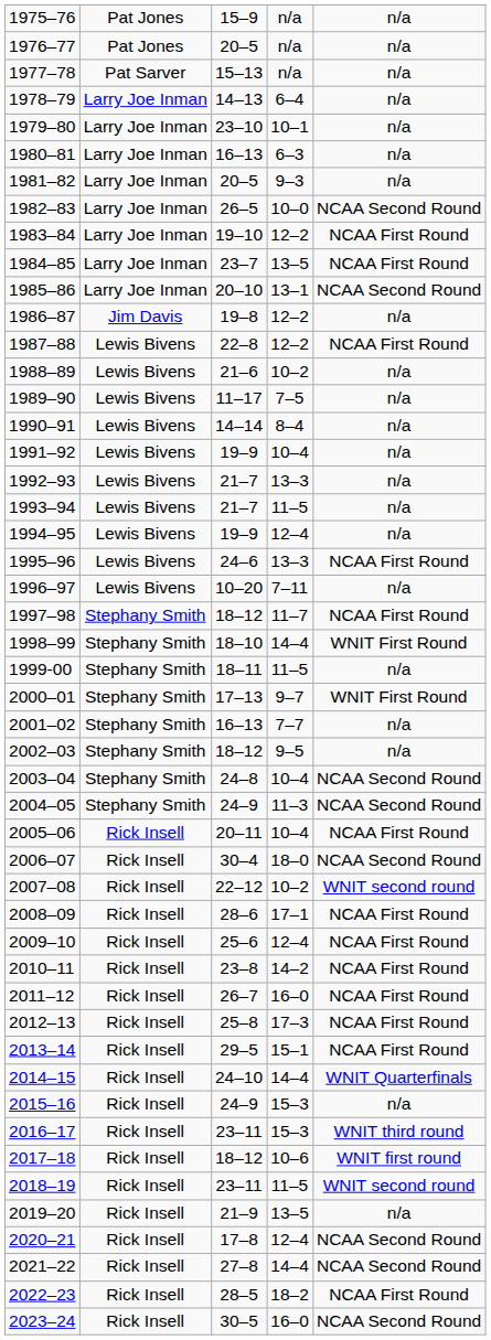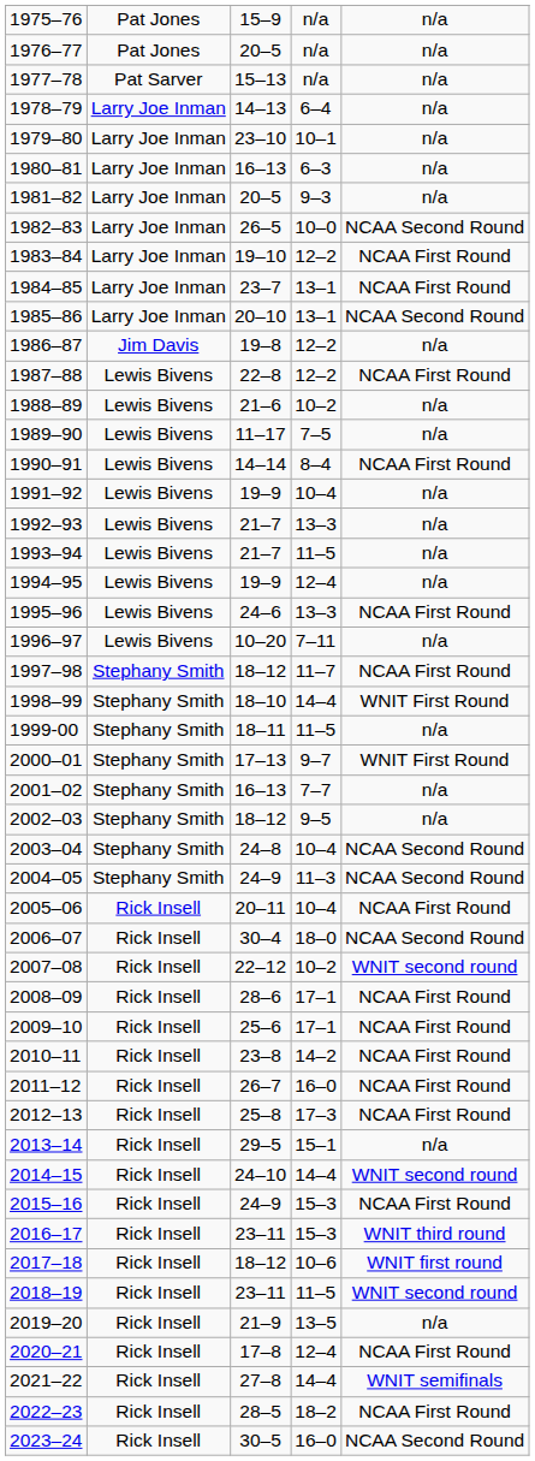 <table class="wikitable" style="text-align:center">
 <tr>
 </tr>
 <tr>
 <td style="text-align:left">1975–76</td>
 <td>Pat Jones</td>
 <td>15–9</td>
 <td>n/a</td>
 <td>n/a</td>
 </tr>
 <tr>
 <td style="text-align:left">1976–77</td>
 <td>Pat Jones</td>
 <td>20–5</td>
 <td>n/a</td>
 <td>n/a</td>
 </tr>
 <tr>
 <td style="text-align:left">1977–78</td>
 <td>Pat Sarver</td>
 <td>15–13</td>
 <td>n/a</td>
 <td>n/a</td>
 </tr>
 <tr>
 <td style="text-align:left">1978–79</td>
 <td><a href='#'>Larry Joe Inman</a></td>
 <td>14–13</td>
 <td>6–4</td>
 <td>n/a</td>
 </tr>
 <tr>
 <td style="text-align:left">1979–80</td>
 <td>Larry Joe Inman</td>
 <td>23–10</td>
 <td>10–1</td>
 <td>n/a</td>
 </tr>
 <tr>
 <td style="text-align:left">1980–81</td>
 <td>Larry Joe Inman</td>
 <td>16–13</td>
 <td>6–3</td>
 <td>n/a</td>
 </tr>
 <tr>
 <td style="text-align:left">1981–82</td>
 <td>Larry Joe Inman</td>
 <td>20–5</td>
 <td>9–3</td>
 <td>n/a</td>
 </tr>
 <tr>
 <td style="text-align:left">1982–83</td>
 <td>Larry Joe Inman</td>
 <td>26–5</td>
 <td>10–0</td>
 <td>NCAA Second Round</td>
 </tr>
 <tr>
 <td style="text-align:left">1983–84</td>
 <td>Larry Joe Inman</td>
 <td>19–10</td>
 <td>12–2</td>
 <td>NCAA First Round</td>
 </tr>
 <tr>
 <td style="text-align:left">1984–85</td>
 <td>Larry Joe Inman</td>
 <td>23–7</td>
-<td>13–5</td>
+<td>13–1</td>
 <td>NCAA First Round</td>
 </tr>
 <tr>
 <td style="text-align:left">1985–86</td>
 <td>Larry Joe Inman</td>
 <td>20–10</td>
 <td>13–1</td>
 <td>NCAA Second Round</td>
 </tr>
 <tr>
 <td style="text-align:left">1986–87</td>
 <td><a href='#'>Jim Davis</a></td>
 <td>19–8</td>
 <td>12–2</td>
 <td>n/a</td>
 </tr>
 <tr>
 <td style="text-align:left">1987–88</td>
 <td>Lewis Bivens</td>
 <td>22–8</td>
 <td>12–2</td>
 <td>NCAA First Round</td>
 </tr>
 <tr>
 <td style="text-align:left">1988–89</td>
 <td>Lewis Bivens</td>
 <td>21–6</td>
 <td>10–2</td>
 <td>n/a</td>
 </tr>
 <tr>
 <td style="text-align:left">1989–90</td>
 <td>Lewis Bivens</td>
 <td>11–17</td>
 <td>7–5</td>
 <td>n/a</td>
 </tr>
 <tr>
 <td style="text-align:left">1990–91</td>
 <td>Lewis Bivens</td>
 <td>14–14</td>
 <td>8–4</td>
-<td>n/a</td>
+<td>NCAA First Round</td>
 </tr>
 <tr>
 <td style="text-align:left">1991–92</td>
 <td>Lewis Bivens</td>
 <td>19–9</td>
 <td>10–4</td>
 <td>n/a</td>
 </tr>
 <tr>
 <td style="text-align:left">1992–93</td>
 <td>Lewis Bivens</td>
 <td>21–7</td>
 <td>13–3</td>
 <td>n/a</td>
 </tr>
 <tr>
 <td style="text-align:left">1993–94</td>
 <td>Lewis Bivens</td>
 <td>21–7</td>
 <td>11–5</td>
 <td>n/a</td>
 </tr>
 <tr>
 <td style="text-align:left">1994–95</td>
 <td>Lewis Bivens</td>
 <td>19–9</td>
 <td>12–4</td>
 <td>n/a</td>
 </tr>
 <tr>
 <td style="text-align:left">1995–96</td>
 <td>Lewis Bivens</td>
 <td>24–6</td>
 <td>13–3</td>
 <td>NCAA First Round</td>
 </tr>
 <tr>
 <td style="text-align:left">1996–97</td>
 <td>Lewis Bivens</td>
 <td>10–20</td>
 <td>7–11</td>
 <td>n/a</td>
 </tr>
 <tr>
 <td style="text-align:left">1997–98</td>
 <td><a href='#'>Stephany Smith</a></td>
 <td>18–12</td>
 <td>11–7</td>
 <td>NCAA First Round</td>
 </tr>
 <tr>
 <td style="text-align:left">1998–99</td>
 <td>Stephany Smith</td>
 <td>18–10</td>
 <td>14–4</td>
 <td>WNIT First Round</td>
 </tr>
 <tr>
 <td style="text-align:left">1999-00</td>
 <td>Stephany Smith</td>
 <td>18–11</td>
 <td>11–5</td>
 <td>n/a</td>
 </tr>
 <tr>
 <td style="text-align:left">2000–01</td>
 <td>Stephany Smith</td>
 <td>17–13</td>
 <td>9–7</td>
 <td>WNIT First Round</td>
 </tr>
 <tr>
 <td style="text-align:left">2001–02</td>
 <td>Stephany Smith</td>
 <td>16–13</td>
 <td>7–7</td>
 <td>n/a</td>
 </tr>
 <tr>
 <td style="text-align:left">2002–03</td>
 <td>Stephany Smith</td>
 <td>18–12</td>
 <td>9–5</td>
 <td>n/a</td>
 </tr>
 <tr>
 <td style="text-align:left">2003–04</td>
 <td>Stephany Smith</td>
 <td>24–8</td>
 <td>10–4</td>
 <td>NCAA Second Round</td>
 </tr>
 <tr>
 <td style="text-align:left">2004–05</td>
 <td>Stephany Smith</td>
 <td>24–9</td>
 <td>11–3</td>
 <td>NCAA Second Round</td>
 </tr>
 <tr>
 <td style="text-align:left">2005–06</td>
 <td><a href='#'>Rick Insell</a></td>
 <td>20–11</td>
 <td>10–4</td>
 <td>NCAA First Round</td>
 </tr>
 <tr>
 <td style="text-align:left">2006–07</td>
 <td>Rick Insell</td>
 <td>30–4</td>
 <td>18–0</td>
 <td>NCAA Second Round</td>
 </tr>
 <tr>
 <td style="text-align:left">2007–08</td>
 <td>Rick Insell</td>
 <td>22–12</td>
 <td>10–2</td>
 <td><a href='#'>WNIT second round</a></td>
 </tr>
 <tr>
 <td style="text-align:left">2008–09</td>
 <td>Rick Insell</td>
 <td>28–6</td>
 <td>17–1</td>
 <td>NCAA First Round</td>
 </tr>
 <tr>
 <td style="text-align:left">2009–10</td>
 <td>Rick Insell</td>
 <td>25–6</td>
-<td>12–4</td>
+<td>17–1</td>
 <td>NCAA First Round</td>
 </tr>
 <tr>
 <td style="text-align:left">2010–11</td>
 <td>Rick Insell</td>
 <td>23–8</td>
 <td>14–2</td>
 <td>NCAA First Round</td>
 </tr>
 <tr>
 <td style="text-align:left">2011–12</td>
 <td>Rick Insell</td>
 <td>26–7</td>
 <td>16–0</td>
 <td>NCAA First Round</td>
 </tr>
 <tr>
 <td style="text-align:left">2012–13</td>
 <td>Rick Insell</td>
 <td>25–8</td>
 <td>17–3</td>
 <td>NCAA First Round</td>
 </tr>
 <tr>
 <td style="text-align:left"><a href='#'>2013–14</a></td>
 <td>Rick Insell</td>
 <td>29–5</td>
 <td>15–1</td>
-<td>NCAA First Round</td>
+<td>n/a</td>
 </tr>
 <tr>
 <td style="text-align:left"><a href='#'>2014–15</a></td>
 <td>Rick Insell</td>
 <td>24–10</td>
 <td>14–4</td>
-<td><a href='#'>WNIT Quarterfinals</a></td>
+<td><a href='#'>WNIT second round</a></td>
 </tr>
 <tr>
 <td style="text-align:left"><a href='#'>2015–16</a></td>
 <td>Rick Insell</td>
 <td>24–9</td>
 <td>15–3</td>
-<td>n/a</td>
+<td>NCAA First Round</td>
 </tr>
 <tr>
 <td style="text-align:left"><a href='#'>2016–17</a></td>
 <td>Rick Insell</td>
 <td>23–11</td>
 <td>15–3</td>
 <td><a href='#'>WNIT third round</a></td>
 </tr>
 <tr>
 <td style="text-align:left"><a href='#'>2017–18</a></td>
 <td>Rick Insell</td>
 <td>18–12</td>
 <td>10–6</td>
 <td><a href='#'>WNIT first round</a></td>
 </tr>
 <tr>
 <td style="text-align:left"><a href='#'>2018–19</a></td>
 <td>Rick Insell</td>
 <td>23–11</td>
 <td>11–5</td>
 <td><a href='#'>WNIT second round</a></td>
 </tr>
 <tr>
 <td style="text-align:left">2019–20</td>
 <td>Rick Insell</td>
 <td>21–9</td>
 <td>13–5</td>
 <td>n/a</td>
 </tr>
 <tr>
 <td style="text-align:left"><a href='#'>2020–21</a></td>
 <td>Rick Insell</td>
 <td>17–8</td>
 <td>12–4</td>
-<td>NCAA Second Round</td>
+<td>NCAA First Round</td>
 </tr>
 <tr>
 <td style="text-align:left">2021–22</td>
 <td>Rick Insell</td>
 <td>27–8</td>
 <td>14–4</td>
-<td>NCAA Second Round</td>
+<td><a href='#'>WNIT semifinals</a></td>
 </tr>
 <tr>
 <td style="text-align:left"><a href='#'>2022–23</a></td>
 <td>Rick Insell</td>
 <td>28–5</td>
 <td>18–2</td>
 <td>NCAA First Round</td>
 </tr>
 <tr>
 <td style="text-align:left"><a href='#'>2023–24</a></td>
 <td>Rick Insell</td>
 <td>30–5</td>
 <td>16–0</td>
 <td>NCAA Second Round</td>
 </tr>
 </table>
